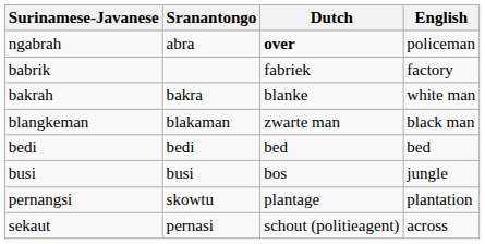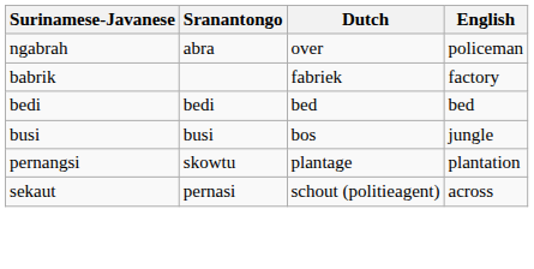 <table class="wikitable" style="margin:1em auto;">
 <tr>
 <th>Surinamese-Javanese</th>
 <th>Sranantongo</th>
 <th>Dutch</th>
 <th>English</th>
 </tr>
 <tr>
 <td>ngabrah</td>
 <td>abra</td>
-<td><strong>over</strong></td>
+<td>over</td>
 <td>policeman</td>
 </tr>
 <tr>
 <td>babrik</td>
 <td></td>
 <td>fabriek</td>
 <td>factory</td>
-</tr>
-<tr>
-<td>bakrah</td>
-<td>bakra</td>
-<td>blanke</td>
-<td>white man</td>
-</tr>
-<tr>
-<td>blangkeman</td>
-<td>blakaman</td>
-<td>zwarte man</td>
-<td>black man</td>
 </tr>
 <tr>
 <td>bedi</td>
 <td>bedi</td>
 <td>bed</td>
 <td>bed</td>
 </tr>
 <tr>
 <td>busi</td>
 <td>busi</td>
 <td>bos</td>
 <td>jungle</td>
 </tr>
 <tr>
 <td>pernangsi</td>
 <td>skowtu</td>
 <td>plantage</td>
 <td>plantation</td>
 </tr>
 <tr>
 <td>sekaut</td>
 <td>pernasi</td>
 <td>schout (politieagent)</td>
 <td>across</td>
 </tr>
 </table>
